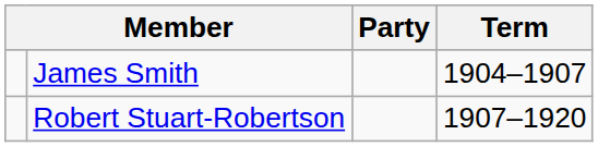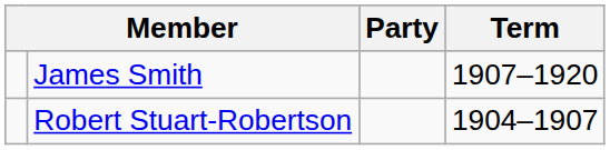 <table class="wikitable">
 <tr>
 <th colspan="2">Member</th>
 <th>Party</th>
 <th>Term</th>
 </tr>
 <tr>
 <td> </td>
 <td><a href='#'>James Smith</a></td>
 <td></td>
-<td>1904–1907</td>
+<td>1907–1920</td>
 </tr>
 <tr>
 <td> </td>
 <td><a href='#'>Robert Stuart-Robertson</a></td>
 <td></td>
-<td>1907–1920</td>
+<td>1904–1907</td>
 </tr>
 </table>
